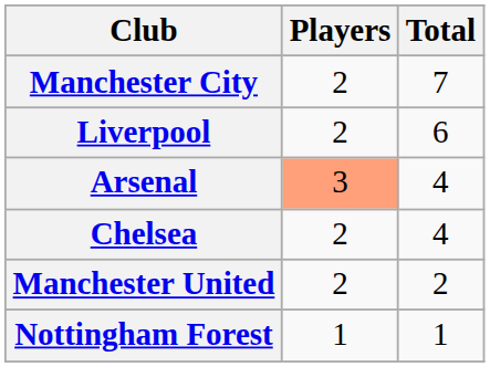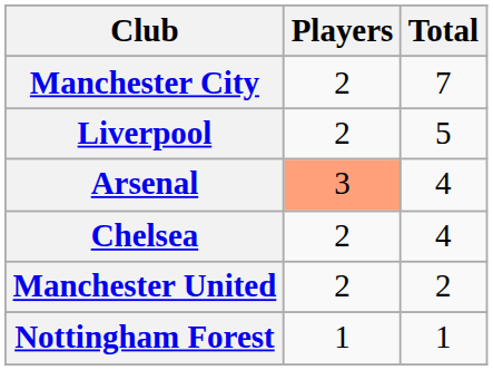 <table class="sortable wikitable plainrowheaders" style="text-align:center">
 <tr>
 <th scope="col">Club</th>
 <th scope="col">Players</th>
 <th scope="col">Total</th>
 </tr>
 <tr>
 <th scope="row"><a href='#'>Manchester City</a></th>
 <td>2</td>
 <td>7</td>
 </tr>
 <tr>
 <th scope="row"><a href='#'>Liverpool</a></th>
 <td>2</td>
-<td>6</td>
+<td>5</td>
 </tr>
 <tr>
 <th scope="row"><a href='#'>Arsenal</a></th>
 <td style="background: lightsalmon;">3</td>
 <td>4</td>
 </tr>
 <tr>
 <th scope="row"><a href='#'>Chelsea</a></th>
 <td>2</td>
 <td>4</td>
 </tr>
 <tr>
 <th scope="row"><a href='#'>Manchester United</a></th>
 <td>2</td>
 <td>2</td>
 </tr>
 <tr>
 <th scope="row"><a href='#'>Nottingham Forest</a></th>
 <td>1</td>
 <td>1</td>
 </tr>
 </table>
